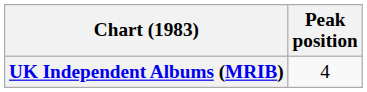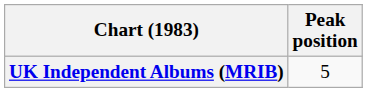 <table class="wikitable plainrowheaders">
 <tr>
 <th scope="col">Chart (1983)</th>
 <th scope="col">Peak<br>position</th>
 </tr>
 <tr>
 <th scope="row"><a href='#'>UK Independent Albums</a> (<a href='#'>MRIB</a>)</th>
-<td style="text-align:center;">4</td>
+<td style="text-align:center;">5</td>
 </tr>
 </table>
